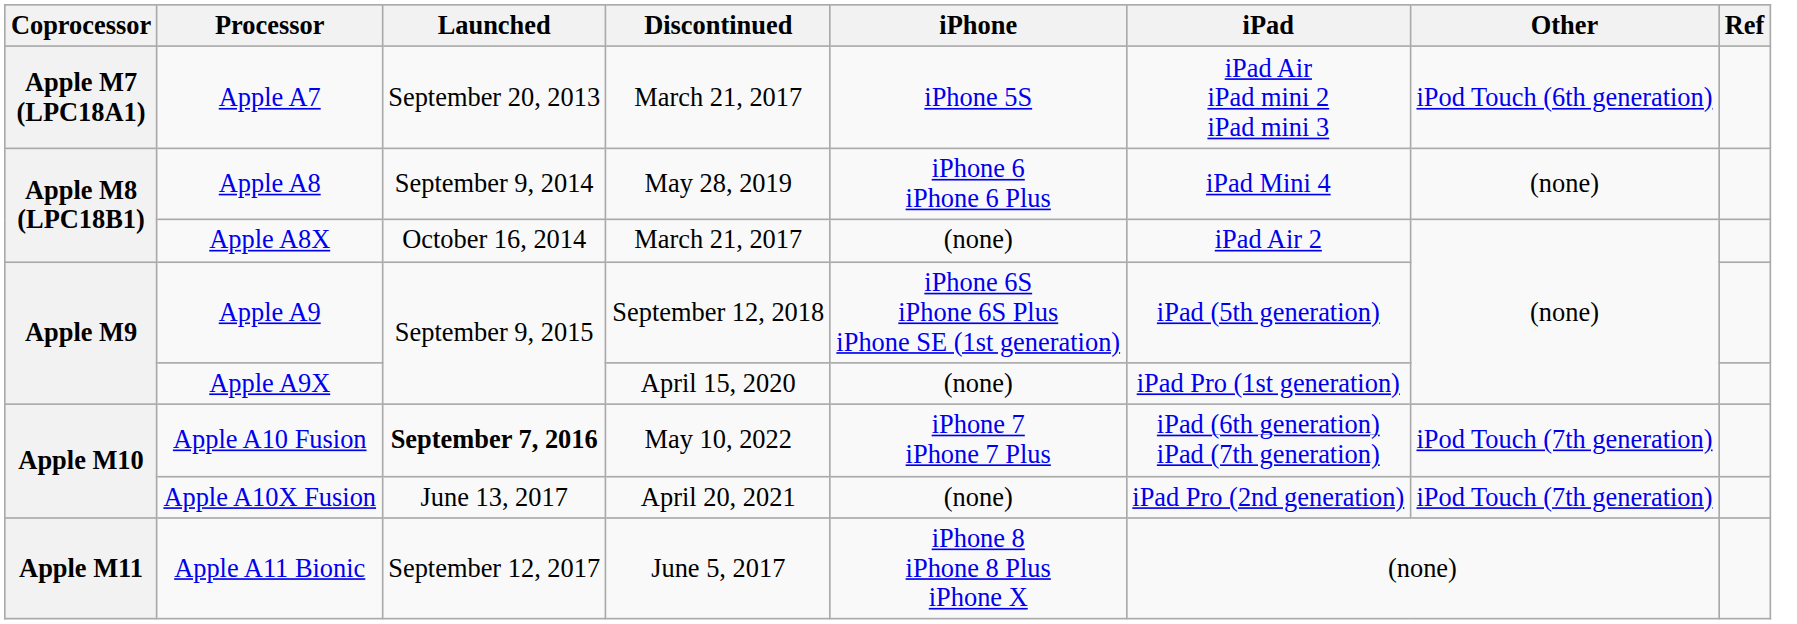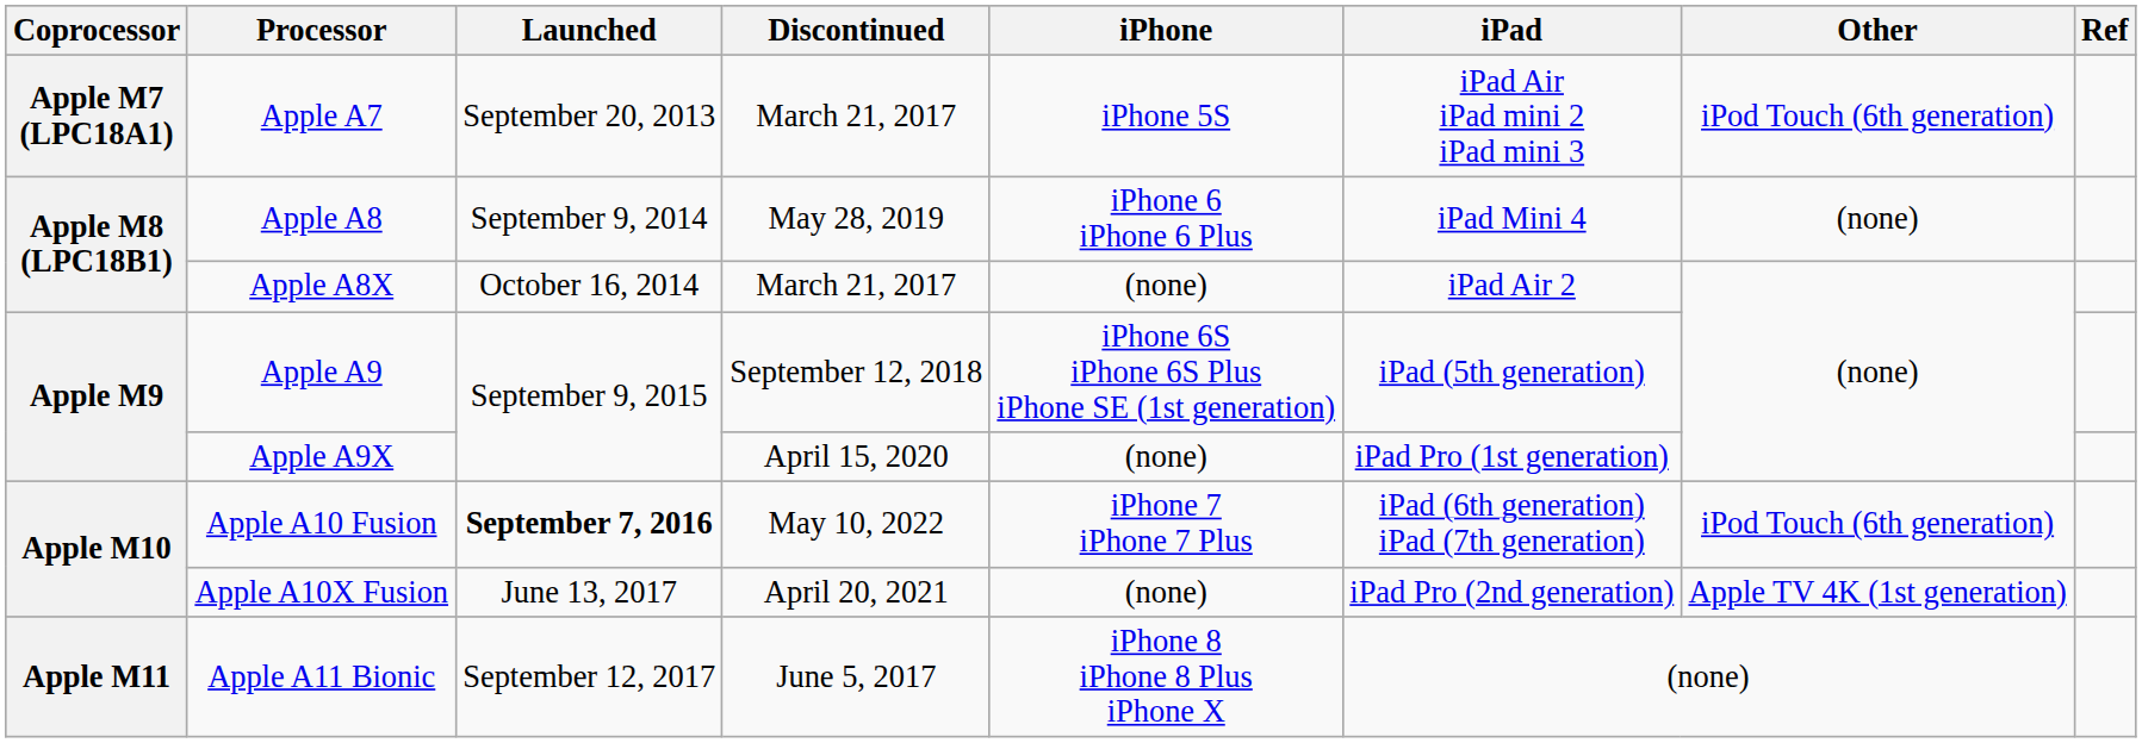 <table class=wikitable style="text-align:center">
 <tr>
 <th>Coprocessor</th>
 <th>Processor</th>
 <th>Launched</th>
 <th>Discontinued</th>
 <th>iPhone</th>
 <th>iPad</th>
 <th>Other</th>
 <th>Ref</th>
 </tr>
 <tr>
 <th>Apple M7<br>(LPC18A1)</th>
 <td><a href='#'>Apple A7</a></td>
 <td>September 20, 2013</td>
 <td>March 21, 2017</td>
 <td><a href='#'>iPhone 5S</a></td>
 <td><a href='#'>iPad Air</a><br><a href='#'>iPad mini 2</a><br><a href='#'>iPad mini 3</a></td>
 <td><a href='#'>iPod Touch (6th generation)</a></td>
 <td></td>
 </tr>
 <tr>
 <th rowspan="2">Apple M8<br>(LPC18B1)</th>
 <td><a href='#'>Apple A8</a></td>
 <td>September 9, 2014</td>
 <td>May 28, 2019</td>
 <td><a href='#'>iPhone 6</a><br><a href='#'>iPhone 6 Plus</a></td>
 <td><a href='#'>iPad Mini 4</a></td>
 <td>(none)</td>
 <td></td>
 </tr>
 <tr>
 <td><a href='#'>Apple A8X</a></td>
 <td>October 16, 2014</td>
 <td>March 21, 2017</td>
 <td>(none)</td>
 <td><a href='#'>iPad Air 2</a></td>
 <td rowspan="3">(none)</td>
 <td></td>
 </tr>
 <tr>
 <th rowspan="2">Apple M9</th>
 <td><a href='#'>Apple A9</a></td>
 <td rowspan="2">September 9, 2015</td>
 <td>September 12, 2018</td>
 <td><a href='#'>iPhone 6S</a><br><a href='#'>iPhone 6S Plus</a><br><a href='#'>iPhone SE (1st generation)</a></td>
 <td><a href='#'>iPad (5th generation)</a></td>
 <td></td>
 </tr>
 <tr>
 <td><a href='#'>Apple A9X</a></td>
 <td>April 15, 2020</td>
 <td>(none)</td>
 <td><a href='#'>iPad Pro (1st generation)</a></td>
 <td></td>
 </tr>
 <tr>
 <th rowspan="2">Apple M10</th>
 <td><a href='#'>Apple A10 Fusion</a></td>
 <td><strong>September 7, 2016</strong></td>
 <td>May 10, 2022</td>
 <td><a href='#'>iPhone 7</a><br><a href='#'>iPhone 7 Plus</a></td>
 <td><a href='#'>iPad (6th generation)</a><br><a href='#'>iPad (7th generation)</a></td>
-<td><a href='#'>iPod Touch (7th generation)</a></td>
+<td><a href='#'>iPod Touch (6th generation)</a></td>
 <td></td>
 </tr>
 <tr>
 <td><a href='#'>Apple A10X Fusion</a></td>
 <td>June 13, 2017</td>
 <td>April 20, 2021</td>
 <td>(none)</td>
 <td><a href='#'>iPad Pro (2nd generation)</a></td>
-<td><a href='#'>iPod Touch (7th generation)</a></td>
+<td><a href='#'>Apple TV 4K (1st generation)</a></td>
 <td></td>
 </tr>
 <tr>
 <th>Apple M11</th>
 <td><a href='#'>Apple A11 Bionic</a></td>
 <td>September 12, 2017</td>
 <td>June 5, 2017</td>
 <td><a href='#'>iPhone 8</a><br><a href='#'>iPhone 8 Plus</a><br><a href='#'>iPhone X</a></td>
 <td colspan="2">(none)</td>
 <td></td>
 </tr>
 </table>
